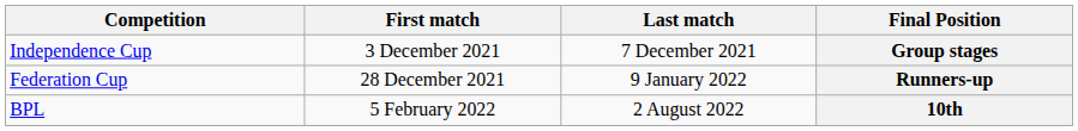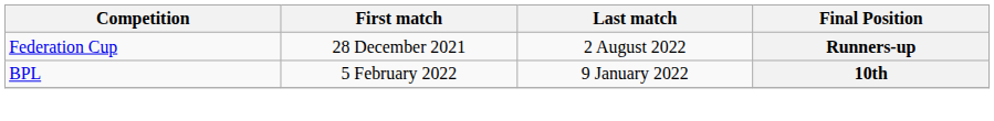 <table class="wikitable" style="text-align:center; width:900px">
 <tr>
 <th style="text-align:center; width:200px;">Competition</th>
 <th style="text-align:center; width:170px;">First match</th>
 <th style="text-align:center; width:170px;">Last match</th>
 <th style="text-align:center; width:170px;">Final Position</th>
 </tr>
 <tr>
-<td style="text-align:left;"><a href='#'>Independence Cup</a></td>
-<td>3 December 2021</td>
-<td>7 December 2021</td>
-<th>Group stages</th>
-</tr>
-<tr>
 <td style="text-align:left;"><a href='#'>Federation Cup</a></td>
 <td>28 December 2021</td>
-<td>9 January 2022</td>
+<td>2 August 2022</td>
 <th>Runners-up</th>
 </tr>
 <tr>
 <td style="text-align:left;"><a href='#'>BPL</a></td>
 <td>5 February 2022</td>
-<td>2 August 2022</td>
+<td>9 January 2022</td>
 <th>10th</th>
 </tr>
 <tr>
 </tr>
 </table>
